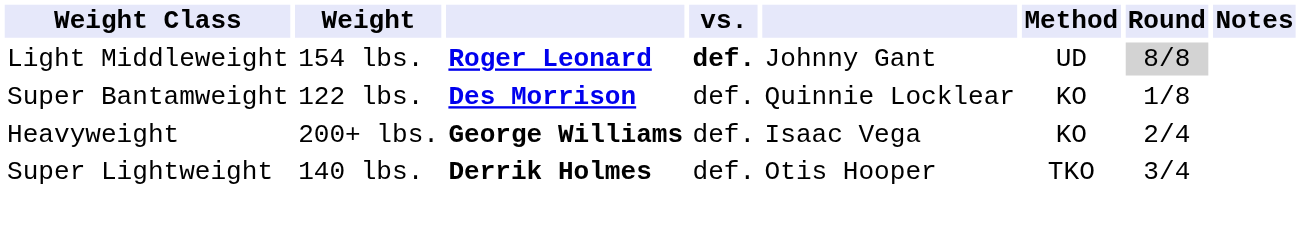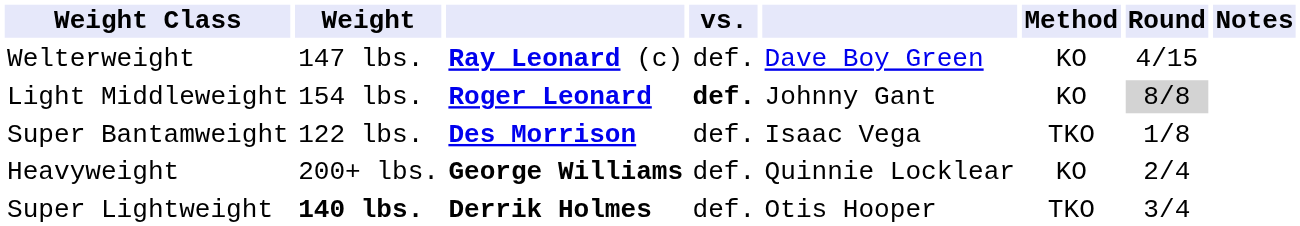 <table class="toccolours" style="font-size: 85%;">
 <tr>
 <th style="background:#e6e8fa; color:#000; text-align:center;">Weight Class</th>
 <th style="background:#e6e8fa; color:#000; text-align:center;">Weight</th>
 <th style="background:#e6e8fa; color:#000; text-align:center;"></th>
 <th style="background:#e6e8fa; color:#000; text-align:center;">vs.</th>
 <th style="background:#e6e8fa; color:#000; text-align:center;"></th>
 <th style="background:#e6e8fa; color:#000; text-align:center;">Method</th>
 <th style="background:#e6e8fa; color:#000; text-align:center;">Round</th>
 <th style="background:#e6e8fa; color:#000; text-align:center;">Notes</th>
 </tr>
 <tr>
+<td>Welterweight</td>
+<td>147 lbs.</td>
+<td><strong><a href='#'>Ray Leonard</a></strong> (c)</td>
+<td>def.</td>
+<td><a href='#'>Dave Boy Green</a></td>
+<td align=center>KO</td>
+<td align=center>4/15</td>
+<td></td>
+</tr>
+<tr>
 <td>Light Middleweight</td>
 <td>154 lbs.</td>
 <td><strong><a href='#'>Roger Leonard</a></strong></td>
 <td><strong>def.</strong></td>
 <td>Johnny Gant</td>
-<td align=center>UD</td>
+<td align=center>KO</td>
 <td align=center style="background: lightgrey;">8/8</td>
 </tr>
 <tr>
 <td>Super Bantamweight</td>
 <td>122 lbs.</td>
 <td><strong><a href='#'>Des Morrison</a></strong></td>
 <td>def.</td>
-<td>Quinnie Locklear</td>
-<td align=center>KO</td>
+<td>Isaac Vega</td>
+<td align=center>TKO</td>
 <td align=center>1/8</td>
 </tr>
 <tr>
 <td>Heavyweight</td>
 <td>200+ lbs.</td>
 <td><strong>George Williams</strong></td>
 <td>def.</td>
-<td>Isaac Vega</td>
+<td>Quinnie Locklear</td>
 <td align=center>KO</td>
 <td align=center>2/4</td>
 </tr>
 <tr>
 <td>Super Lightweight</td>
-<td>140 lbs.</td>
+<td><strong>140 lbs.</strong></td>
 <td><strong>Derrik Holmes</strong></td>
 <td>def.</td>
 <td>Otis Hooper</td>
 <td align=center>TKO</td>
 <td align=center>3/4</td>
 </tr>
 </table>
